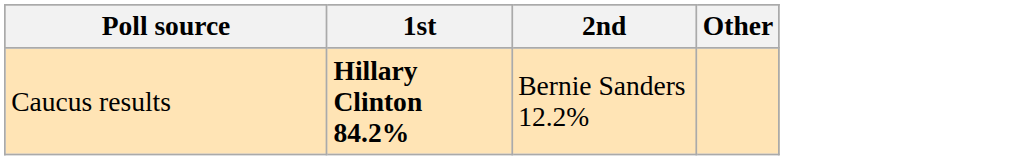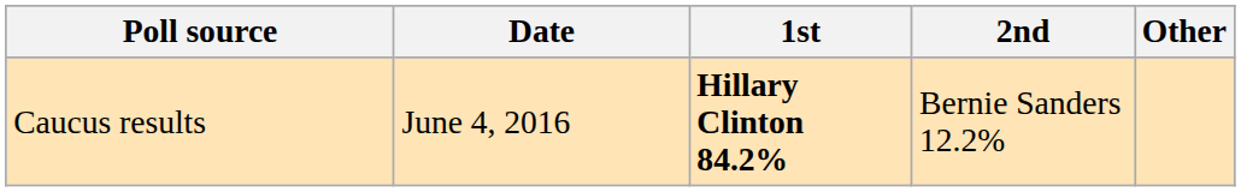 <table class="wikitable">
 <tr>
 <th style="width:180px;">Poll source</th>
+<th style="width:135px;">Date</th>
 <th style="width:100px;">1st</th>
 <th style="width:100px;">2nd</th>
 <th>Other</th>
 </tr>
 <tr style="background:Moccasin;">
 <td>Caucus results</td>
+<td>June 4, 2016</td>
 <td><strong>Hillary Clinton<br>84.2%</strong></td>
 <td>Bernie Sanders<br>12.2%</td>
 <td></td>
 </tr>
 </table>
